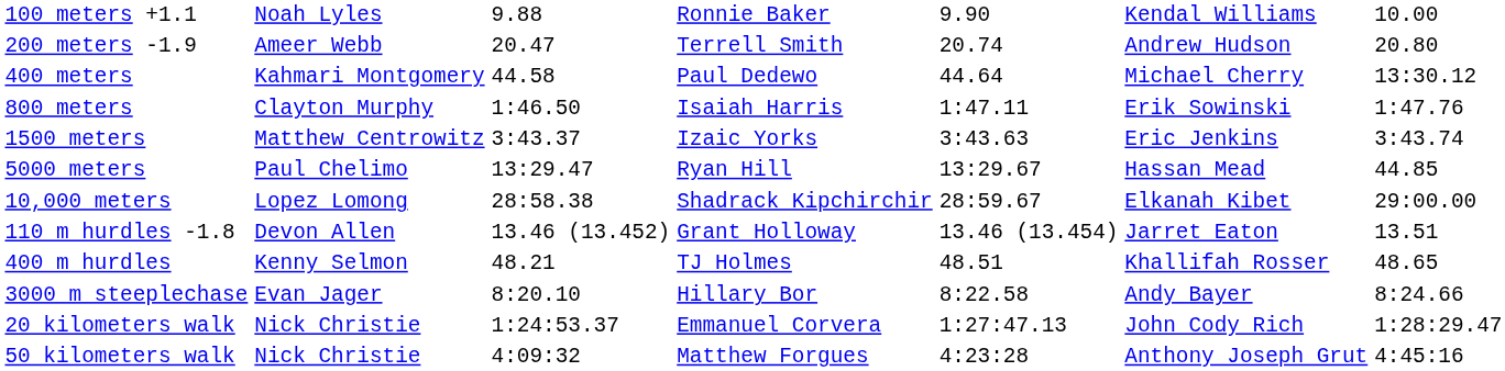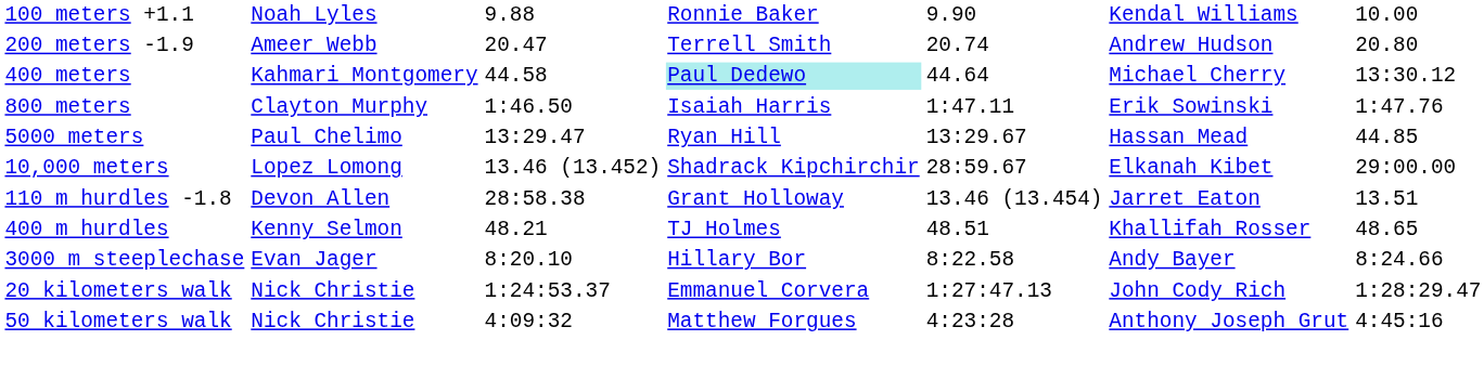 <table>
 <tr>
 </tr>
 <tr>
 <td><a href='#'>100 meters</a> +1.1</td>
 <td><a href='#'>Noah Lyles</a></td>
 <td>9.88</td>
 <td><a href='#'>Ronnie Baker</a></td>
 <td>9.90</td>
 <td><a href='#'>Kendal Williams</a></td>
 <td>10.00</td>
 </tr>
 <tr>
 <td><a href='#'>200 meters</a> -1.9</td>
 <td><a href='#'>Ameer Webb</a></td>
 <td>20.47</td>
 <td><a href='#'>Terrell Smith</a></td>
 <td>20.74</td>
 <td><a href='#'>Andrew Hudson</a></td>
 <td>20.80</td>
 </tr>
 <tr>
 <td><a href='#'>400 meters</a></td>
 <td><a href='#'>Kahmari Montgomery</a></td>
 <td>44.58</td>
-<td><a href='#'>Paul Dedewo</a></td>
+<td style="background: paleturquoise;"><a href='#'>Paul Dedewo</a></td>
 <td>44.64</td>
 <td><a href='#'>Michael Cherry</a></td>
 <td>13:30.12</td>
 </tr>
 <tr>
 <td><a href='#'>800 meters</a></td>
 <td><a href='#'>Clayton Murphy</a></td>
 <td>1:46.50</td>
 <td><a href='#'>Isaiah Harris</a></td>
 <td>1:47.11</td>
 <td><a href='#'>Erik Sowinski</a></td>
 <td>1:47.76</td>
 </tr>
 <tr>
-<td><a href='#'>1500 meters</a></td>
-<td><a href='#'>Matthew Centrowitz</a></td>
-<td>3:43.37</td>
-<td><a href='#'>Izaic Yorks</a></td>
-<td>3:43.63</td>
-<td><a href='#'>Eric Jenkins</a></td>
-<td>3:43.74</td>
-</tr>
-<tr>
 <td><a href='#'>5000 meters</a></td>
 <td><a href='#'>Paul Chelimo</a></td>
 <td>13:29.47</td>
 <td><a href='#'>Ryan Hill</a></td>
 <td>13:29.67</td>
 <td><a href='#'>Hassan Mead</a></td>
 <td>44.85</td>
 </tr>
 <tr>
 <td><a href='#'>10,000 meters</a></td>
 <td><a href='#'>Lopez Lomong</a></td>
-<td>28:58.38</td>
+<td>13.46 (13.452)</td>
 <td><a href='#'>Shadrack Kipchirchir</a></td>
 <td>28:59.67</td>
 <td><a href='#'>Elkanah Kibet</a></td>
 <td>29:00.00</td>
 </tr>
 <tr>
 <td><a href='#'>110 m hurdles</a> -1.8</td>
 <td><a href='#'>Devon Allen</a></td>
-<td>13.46 (13.452)</td>
+<td>28:58.38</td>
 <td><a href='#'>Grant Holloway</a></td>
 <td>13.46 (13.454)</td>
 <td><a href='#'>Jarret Eaton</a></td>
 <td>13.51</td>
 </tr>
 <tr>
 <td><a href='#'>400 m hurdles</a></td>
 <td><a href='#'>Kenny Selmon</a></td>
 <td>48.21</td>
 <td><a href='#'>TJ Holmes</a></td>
 <td>48.51</td>
 <td><a href='#'>Khallifah Rosser</a></td>
 <td>48.65</td>
 </tr>
 <tr>
 <td><a href='#'>3000 m steeplechase</a></td>
 <td><a href='#'>Evan Jager</a></td>
 <td>8:20.10</td>
 <td><a href='#'>Hillary Bor</a></td>
 <td>8:22.58</td>
 <td><a href='#'>Andy Bayer</a></td>
 <td>8:24.66</td>
 </tr>
 <tr>
 <td><a href='#'>20 kilometers walk</a></td>
 <td><a href='#'>Nick Christie</a></td>
 <td>1:24:53.37</td>
 <td><a href='#'>Emmanuel Corvera</a></td>
 <td>1:27:47.13</td>
 <td><a href='#'>John Cody Rich</a></td>
 <td>1:28:29.47</td>
 </tr>
 <tr>
 <td><a href='#'>50 kilometers walk</a></td>
 <td><a href='#'>Nick Christie</a></td>
 <td>4:09:32</td>
 <td><a href='#'>Matthew Forgues</a></td>
 <td>4:23:28</td>
 <td><a href='#'>Anthony Joseph Grut</a></td>
 <td>4:45:16</td>
 </tr>
 </table>
